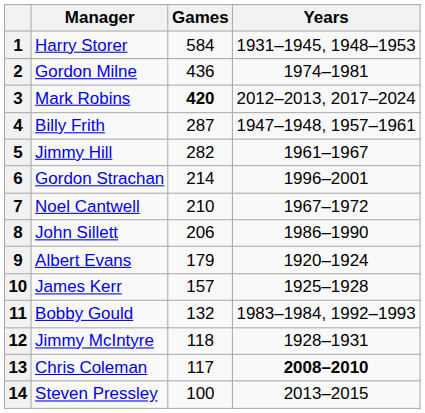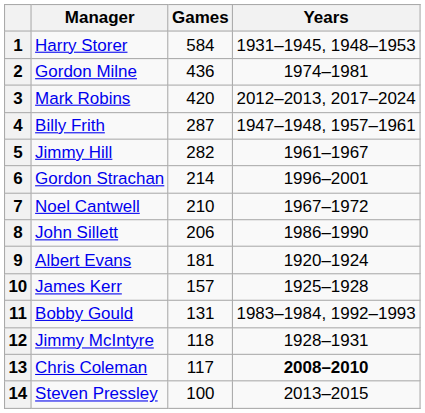 <table class="wikitable" style="text-align:center">
 <tr>
 <th></th>
 <th>Manager</th>
 <th>Games</th>
 <th>Years</th>
 </tr>
 <tr>
 <th>1</th>
 <td align=left> <a href='#'>Harry Storer</a></td>
 <td>584</td>
 <td>1931–1945, 1948–1953</td>
 </tr>
 <tr>
 <th>2</th>
 <td align=left> <a href='#'>Gordon Milne</a></td>
 <td>436</td>
 <td>1974–1981</td>
 </tr>
 <tr>
 <th>3</th>
 <td align="left"> <a href='#'>Mark Robins</a></td>
-<td><strong>420</strong></td>
+<td>420</td>
 <td>2012–2013, 2017–2024</td>
 </tr>
 <tr>
 <th>4</th>
 <td align=left> <a href='#'>Billy Frith</a></td>
 <td>287</td>
 <td>1947–1948, 1957–1961</td>
 </tr>
 <tr>
 <th>5</th>
 <td align=left> <a href='#'>Jimmy Hill</a></td>
 <td>282</td>
 <td>1961–1967</td>
 </tr>
 <tr>
 <th>6</th>
 <td align="left"> <a href='#'>Gordon Strachan</a></td>
 <td>214</td>
 <td>1996–2001</td>
 </tr>
 <tr>
 <th>7</th>
 <td align="left"> <a href='#'>Noel Cantwell</a></td>
 <td>210</td>
 <td>1967–1972</td>
 </tr>
 <tr>
 <th>8</th>
 <td align="left"> <a href='#'>John Sillett</a></td>
 <td>206</td>
 <td>1986–1990</td>
 </tr>
 <tr>
 <th>9</th>
 <td align=left> <a href='#'>Albert Evans</a></td>
-<td>179</td>
+<td>181</td>
 <td>1920–1924</td>
 </tr>
 <tr>
 <th>10</th>
 <td align=left> <a href='#'>James Kerr</a></td>
 <td>157</td>
 <td>1925–1928</td>
 </tr>
 <tr>
 <th>11</th>
 <td align=left> <a href='#'>Bobby Gould</a></td>
-<td>132</td>
+<td>131</td>
 <td>1983–1984, 1992–1993</td>
 </tr>
 <tr>
 <th>12</th>
 <td align=left> <a href='#'>Jimmy McIntyre</a></td>
 <td>118</td>
 <td>1928–1931</td>
 </tr>
 <tr>
 <th>13</th>
 <td align=left> <a href='#'>Chris Coleman</a></td>
 <td>117</td>
 <td><strong>2008–2010</strong></td>
 </tr>
 <tr>
 <th>14</th>
 <td align=left> <a href='#'>Steven Pressley</a></td>
 <td>100</td>
 <td>2013–2015</td>
 </tr>
 </table>
